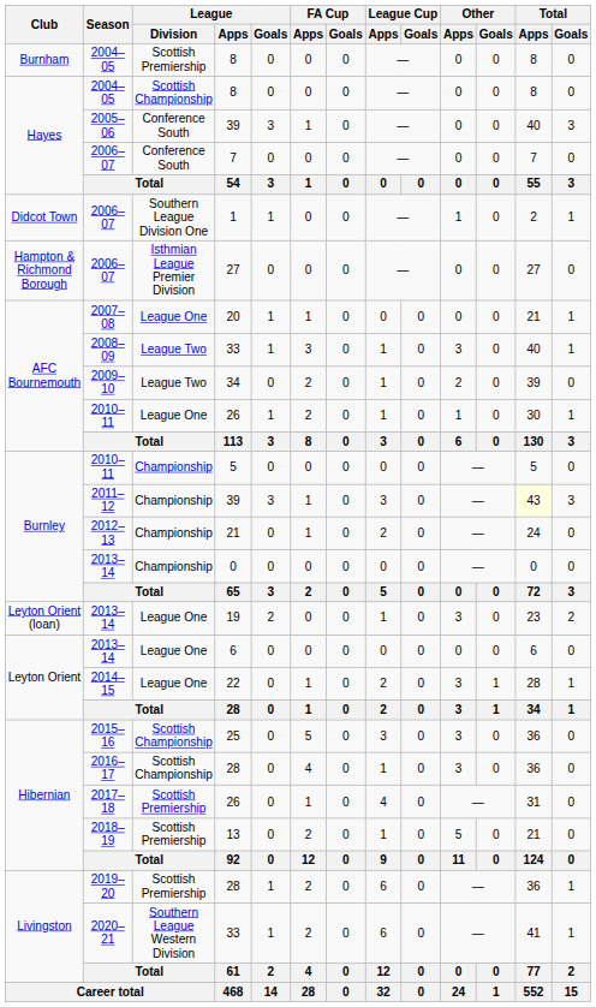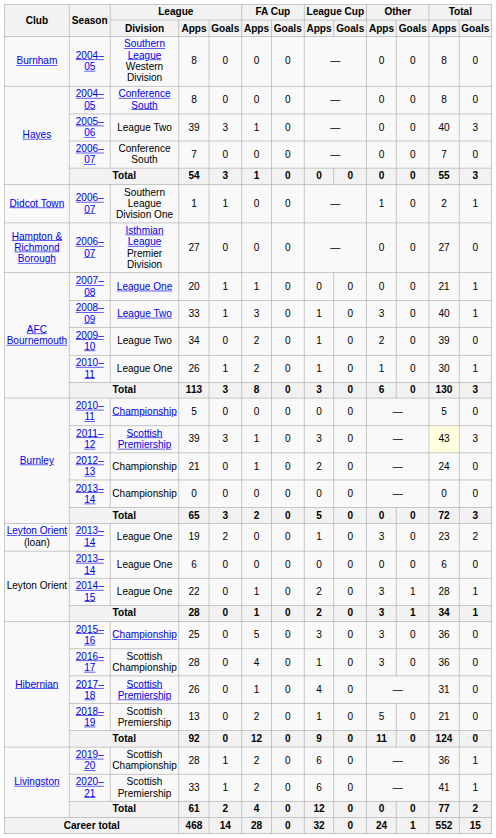 <table class="wikitable" style="text-align: center;">
 <tr>
 <th rowspan="2">Club</th>
 <th rowspan="2">Season</th>
 <th colspan="3">League</th>
 <th colspan="2">FA Cup</th>
 <th colspan="2">League Cup</th>
 <th colspan="2">Other</th>
 <th colspan="2">Total</th>
 </tr>
 <tr>
 <th>Division</th>
 <th>Apps</th>
 <th>Goals</th>
 <th>Apps</th>
 <th>Goals</th>
 <th>Apps</th>
 <th>Goals</th>
 <th>Apps</th>
 <th>Goals</th>
 <th>Apps</th>
 <th>Goals</th>
 </tr>
 <tr>
 <td><a href='#'>Burnham</a></td>
 <td><a href='#'>2004–05</a></td>
-<td>Scottish Premiership</td>
+<td><a href='#'>Southern League</a> Western Division</td>
 <td>8</td>
 <td>0</td>
 <td>0</td>
 <td>0</td>
 <td colspan="2">—</td>
 <td>0</td>
 <td>0</td>
 <td>8</td>
 <td>0</td>
 </tr>
 <tr>
 <td rowspan="4"><a href='#'>Hayes</a></td>
 <td><a href='#'>2004–05</a></td>
-<td><a href='#'>Scottish Championship</a></td>
+<td><a href='#'>Conference South</a></td>
 <td>8</td>
 <td>0</td>
 <td>0</td>
 <td>0</td>
 <td colspan="2">—</td>
 <td>0</td>
 <td>0</td>
 <td>8</td>
 <td>0</td>
 </tr>
 <tr>
 <td><a href='#'>2005–06</a></td>
-<td>Conference South</td>
+<td>League Two</td>
 <td>39</td>
 <td>3</td>
 <td>1</td>
 <td>0</td>
 <td colspan="2">—</td>
 <td>0</td>
 <td>0</td>
 <td>40</td>
 <td>3</td>
 </tr>
 <tr>
 <td><a href='#'>2006–07</a></td>
 <td>Conference South</td>
 <td>7</td>
 <td>0</td>
 <td>0</td>
 <td>0</td>
 <td colspan="2">—</td>
 <td>0</td>
 <td>0</td>
 <td>7</td>
 <td>0</td>
 </tr>
 <tr>
 <th colspan="2">Total</th>
 <th>54</th>
 <th>3</th>
 <th>1</th>
 <th>0</th>
 <th>0</th>
 <th>0</th>
 <th>0</th>
 <th>0</th>
 <th>55</th>
 <th>3</th>
 </tr>
 <tr>
 <td><a href='#'>Didcot Town</a></td>
 <td><a href='#'>2006–07</a></td>
 <td>Southern League Division One</td>
 <td>1</td>
 <td>1</td>
 <td>0</td>
 <td>0</td>
 <td colspan="2">—</td>
 <td>1</td>
 <td>0</td>
 <td>2</td>
 <td>1</td>
 </tr>
 <tr>
 <td><a href='#'>Hampton & Richmond Borough</a></td>
 <td><a href='#'>2006–07</a></td>
 <td><a href='#'>Isthmian League</a> Premier Division</td>
 <td>27</td>
 <td>0</td>
 <td>0</td>
 <td>0</td>
 <td colspan="2">—</td>
 <td>0</td>
 <td>0</td>
 <td>27</td>
 <td>0</td>
 </tr>
 <tr>
 <td rowspan="5"><a href='#'>AFC Bournemouth</a></td>
 <td><a href='#'>2007–08</a></td>
 <td><a href='#'>League One</a></td>
 <td>20</td>
 <td>1</td>
 <td>1</td>
 <td>0</td>
 <td>0</td>
 <td>0</td>
 <td>0</td>
 <td>0</td>
 <td>21</td>
 <td>1</td>
 </tr>
 <tr>
 <td><a href='#'>2008–09</a></td>
 <td><a href='#'>League Two</a></td>
 <td>33</td>
 <td>1</td>
 <td>3</td>
 <td>0</td>
 <td>1</td>
 <td>0</td>
 <td>3</td>
 <td>0</td>
 <td>40</td>
 <td>1</td>
 </tr>
 <tr>
 <td><a href='#'>2009–10</a></td>
 <td>League Two</td>
 <td>34</td>
 <td>0</td>
 <td>2</td>
 <td>0</td>
 <td>1</td>
 <td>0</td>
 <td>2</td>
 <td>0</td>
 <td>39</td>
 <td>0</td>
 </tr>
 <tr>
 <td><a href='#'>2010–11</a></td>
 <td>League One</td>
 <td>26</td>
 <td>1</td>
 <td>2</td>
 <td>0</td>
 <td>1</td>
 <td>0</td>
 <td>1</td>
 <td>0</td>
 <td>30</td>
 <td>1</td>
 </tr>
 <tr>
 <th colspan="2">Total</th>
 <th>113</th>
 <th>3</th>
 <th>8</th>
 <th>0</th>
 <th>3</th>
 <th>0</th>
 <th>6</th>
 <th>0</th>
 <th>130</th>
 <th>3</th>
 </tr>
 <tr>
 <td rowspan="5"><a href='#'>Burnley</a></td>
 <td><a href='#'>2010–11</a></td>
 <td><a href='#'>Championship</a></td>
 <td>5</td>
 <td>0</td>
 <td>0</td>
 <td>0</td>
 <td>0</td>
 <td>0</td>
 <td colspan="2">—</td>
 <td>5</td>
 <td>0</td>
 </tr>
 <tr>
 <td><a href='#'>2011–12</a></td>
-<td>Championship</td>
+<td><a href='#'>Scottish Premiership</a></td>
 <td>39</td>
 <td>3</td>
 <td>1</td>
 <td>0</td>
 <td>3</td>
 <td>0</td>
 <td colspan="2">—</td>
 <td style="background: lightyellow;">43</td>
 <td>3</td>
 </tr>
 <tr>
 <td><a href='#'>2012–13</a></td>
 <td>Championship</td>
 <td>21</td>
 <td>0</td>
 <td>1</td>
 <td>0</td>
 <td>2</td>
 <td>0</td>
 <td colspan="2">—</td>
 <td>24</td>
 <td>0</td>
 </tr>
 <tr>
 <td><a href='#'>2013–14</a></td>
 <td>Championship</td>
 <td>0</td>
 <td>0</td>
 <td>0</td>
 <td>0</td>
 <td>0</td>
 <td>0</td>
 <td colspan="2">—</td>
 <td>0</td>
 <td>0</td>
 </tr>
 <tr>
 <th colspan="2">Total</th>
 <th>65</th>
 <th>3</th>
 <th>2</th>
 <th>0</th>
 <th>5</th>
 <th>0</th>
 <th>0</th>
 <th>0</th>
 <th>72</th>
 <th>3</th>
 </tr>
 <tr>
 <td><a href='#'>Leyton Orient</a> (loan)</td>
 <td><a href='#'>2013–14</a></td>
 <td>League One</td>
 <td>19</td>
 <td>2</td>
 <td>0</td>
 <td>0</td>
 <td>1</td>
 <td>0</td>
 <td>3</td>
 <td>0</td>
 <td>23</td>
 <td>2</td>
 </tr>
 <tr>
 <td rowspan=3>Leyton Orient</td>
 <td><a href='#'>2013–14</a></td>
 <td>League One</td>
 <td>6</td>
 <td>0</td>
 <td>0</td>
 <td>0</td>
 <td>0</td>
 <td>0</td>
 <td>0</td>
 <td>0</td>
 <td>6</td>
 <td>0</td>
 </tr>
 <tr>
 <td><a href='#'>2014–15</a></td>
 <td>League One</td>
 <td>22</td>
 <td>0</td>
 <td>1</td>
 <td>0</td>
 <td>2</td>
 <td>0</td>
 <td>3</td>
 <td>1</td>
 <td>28</td>
 <td>1</td>
 </tr>
 <tr>
 <th colspan="2">Total</th>
 <th>28</th>
 <th>0</th>
 <th>1</th>
 <th>0</th>
 <th>2</th>
 <th>0</th>
 <th>3</th>
 <th>1</th>
 <th>34</th>
 <th>1</th>
 </tr>
 <tr>
 <td rowspan="5"><a href='#'>Hibernian</a></td>
 <td><a href='#'>2015–16</a></td>
-<td><a href='#'>Scottish Championship</a></td>
+<td><a href='#'>Championship</a></td>
 <td>25</td>
 <td>0</td>
 <td>5</td>
 <td>0</td>
 <td>3</td>
 <td>0</td>
 <td>3</td>
 <td>0</td>
 <td>36</td>
 <td>0</td>
 </tr>
 <tr>
 <td><a href='#'>2016–17</a></td>
 <td>Scottish Championship</td>
 <td>28</td>
 <td>0</td>
 <td>4</td>
 <td>0</td>
 <td>1</td>
 <td>0</td>
 <td>3</td>
 <td>0</td>
 <td>36</td>
 <td>0</td>
 </tr>
 <tr>
 <td><a href='#'>2017–18</a></td>
 <td><a href='#'>Scottish Premiership</a></td>
 <td>26</td>
 <td>0</td>
 <td>1</td>
 <td>0</td>
 <td>4</td>
 <td>0</td>
 <td colspan="2">—</td>
 <td>31</td>
 <td>0</td>
 </tr>
 <tr>
 <td><a href='#'>2018–19</a></td>
 <td>Scottish Premiership</td>
 <td>13</td>
 <td>0</td>
 <td>2</td>
 <td>0</td>
 <td>1</td>
 <td>0</td>
 <td>5</td>
 <td>0</td>
 <td>21</td>
 <td>0</td>
 </tr>
 <tr>
 <th colspan="2">Total</th>
 <th>92</th>
 <th>0</th>
 <th>12</th>
 <th>0</th>
 <th>9</th>
 <th>0</th>
 <th>11</th>
 <th>0</th>
 <th>124</th>
 <th>0</th>
 </tr>
 <tr>
 <td rowspan=3><a href='#'>Livingston</a></td>
 <td><a href='#'>2019–20</a></td>
-<td>Scottish Premiership</td>
+<td>Scottish Championship</td>
 <td>28</td>
 <td>1</td>
 <td>2</td>
 <td>0</td>
 <td>6</td>
 <td>0</td>
 <td colspan=2>—</td>
 <td>36</td>
 <td>1</td>
 </tr>
 <tr>
 <td><a href='#'>2020–21</a></td>
-<td><a href='#'>Southern League</a> Western Division</td>
+<td>Scottish Premiership</td>
 <td>33</td>
 <td>1</td>
 <td>2</td>
 <td>0</td>
 <td>6</td>
 <td>0</td>
 <td colspan=2>—</td>
 <td>41</td>
 <td>1</td>
 </tr>
 <tr>
 <th colspan=2>Total</th>
 <th>61</th>
 <th>2</th>
 <th>4</th>
 <th>0</th>
 <th>12</th>
 <th>0</th>
 <th>0</th>
 <th>0</th>
 <th>77</th>
 <th>2</th>
 </tr>
 <tr>
 <th colspan="3">Career total</th>
 <th>468</th>
 <th>14</th>
 <th>28</th>
 <th>0</th>
 <th>32</th>
 <th>0</th>
 <th>24</th>
 <th>1</th>
 <th>552</th>
 <th>15</th>
 </tr>
 </table>
